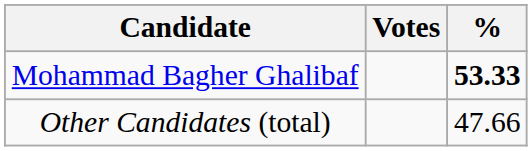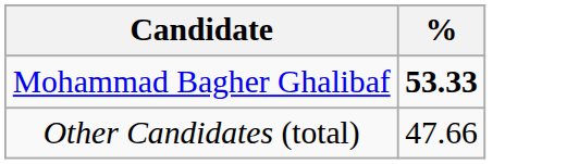 <table class="wikitable" style="text-align:center;">
 <tr>
 <th>Candidate</th>
-<th>Votes</th>
 <th>%</th>
 </tr>
 <tr>
 <td><a href='#'>Mohammad Bagher Ghalibaf</a></td>
-<td></td>
 <td><strong>53.33</strong></td>
 </tr>
 <tr>
 <td><em>Other Candidates</em> (total)</td>
-<td></td>
 <td>47.66</td>
 </tr>
 </table>
